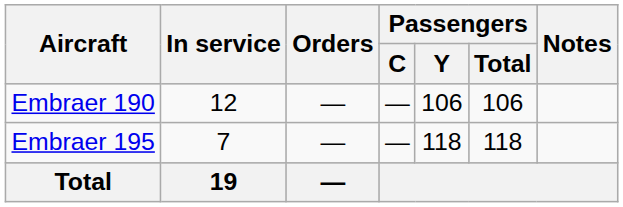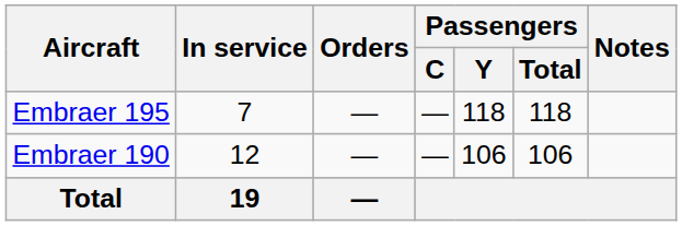 <table class="wikitable" style="border-collapse:collapse; text-align:center;margin:auto;">
 <tr>
 <th rowspan="2">Aircraft</th>
 <th rowspan="2">In service</th>
 <th rowspan="2">Orders</th>
 <th colspan="3">Passengers</th>
 <th rowspan="2">Notes</th>
 </tr>
 <tr>
 <th><abbr>C</abbr></th>
 <th><abbr>Y</abbr></th>
 <th>Total</th>
 </tr>
 <tr>
+<td><a href='#'>Embraer 195</a></td>
+<td>7</td>
+<td>—</td>
+<td>—</td>
+<td>118</td>
+<td>118</td>
+<td></td>
+</tr>
+<tr>
 <td><a href='#'>Embraer 190</a></td>
 <td>12</td>
 <td>—</td>
 <td>—</td>
 <td>106</td>
 <td>106</td>
 <td></td>
 </tr>
 <tr>
-<td><a href='#'>Embraer 195</a></td>
-<td>7</td>
-<td>—</td>
-<td>—</td>
-<td>118</td>
-<td>118</td>
-<td></td>
-</tr>
-<tr>
 <th>Total</th>
 <th>19</th>
 <th>—</th>
 <th colspan="4"></th>
 </tr>
 </table>
